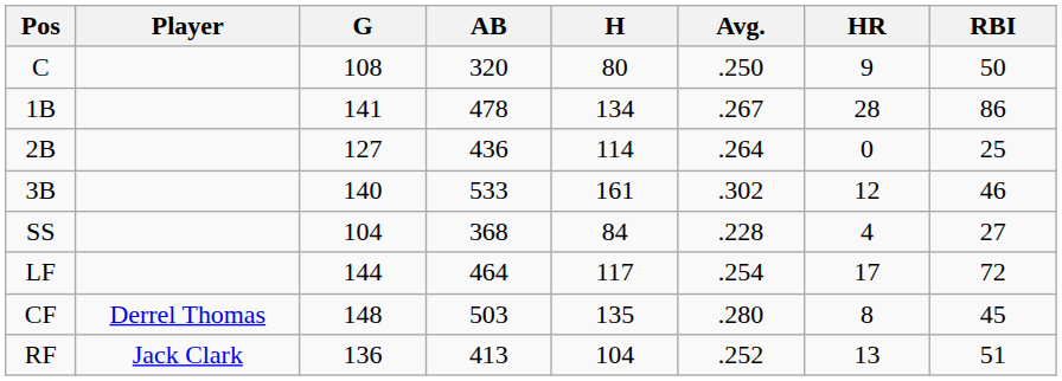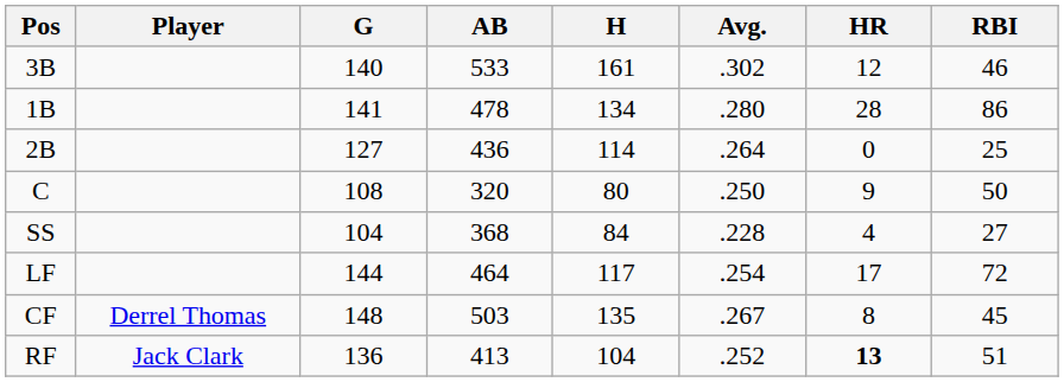 <table class="wikitable sortable">
 <tr>
 <th bgcolor="#DDDDFF" width="5%">Pos</th>
 <th bgcolor="#DDDDFF" width="16%">Player</th>
 <th bgcolor="#DDDDFF" width="9%">G</th>
 <th bgcolor="#DDDDFF" width="9%">AB</th>
 <th bgcolor="#DDDDFF" width="9%">H</th>
 <th bgcolor="#DDDDFF" width="9%">Avg.</th>
 <th bgcolor="#DDDDFF" width="9%">HR</th>
 <th bgcolor="#DDDDFF" width="9%">RBI</th>
 </tr>
 <tr align="center">
-<td>C</td>
+<td>3B</td>
 <td></td>
-<td>108</td>
-<td>320</td>
-<td>80</td>
-<td>.250</td>
-<td>9</td>
-<td>50</td>
+<td>140</td>
+<td>533</td>
+<td>161</td>
+<td>.302</td>
+<td>12</td>
+<td>46</td>
 </tr>
 <tr align="center">
 <td>1B</td>
 <td></td>
 <td>141</td>
 <td>478</td>
 <td>134</td>
-<td>.267</td>
+<td>.280</td>
 <td>28</td>
 <td>86</td>
 </tr>
 <tr align="center">
 <td>2B</td>
 <td></td>
 <td>127</td>
 <td>436</td>
 <td>114</td>
 <td>.264</td>
 <td>0</td>
 <td>25</td>
 </tr>
 <tr align="center">
-<td>3B</td>
+<td>C</td>
 <td></td>
-<td>140</td>
-<td>533</td>
-<td>161</td>
-<td>.302</td>
-<td>12</td>
-<td>46</td>
+<td>108</td>
+<td>320</td>
+<td>80</td>
+<td>.250</td>
+<td>9</td>
+<td>50</td>
 </tr>
 <tr align="center">
 <td>SS</td>
 <td></td>
 <td>104</td>
 <td>368</td>
 <td>84</td>
 <td>.228</td>
 <td>4</td>
 <td>27</td>
 </tr>
 <tr align="center">
 <td>LF</td>
 <td></td>
 <td>144</td>
 <td>464</td>
 <td>117</td>
 <td>.254</td>
 <td>17</td>
 <td>72</td>
 </tr>
 <tr align="center">
 <td>CF</td>
 <td><a href='#'>Derrel Thomas</a></td>
 <td>148</td>
 <td>503</td>
 <td>135</td>
-<td>.280</td>
+<td>.267</td>
 <td>8</td>
 <td>45</td>
 </tr>
 <tr align=center>
 <td>RF</td>
 <td><a href='#'>Jack Clark</a></td>
 <td>136</td>
 <td>413</td>
 <td>104</td>
 <td>.252</td>
-<td>13</td>
+<td><strong>13</strong></td>
 <td>51</td>
 </tr>
 </table>
